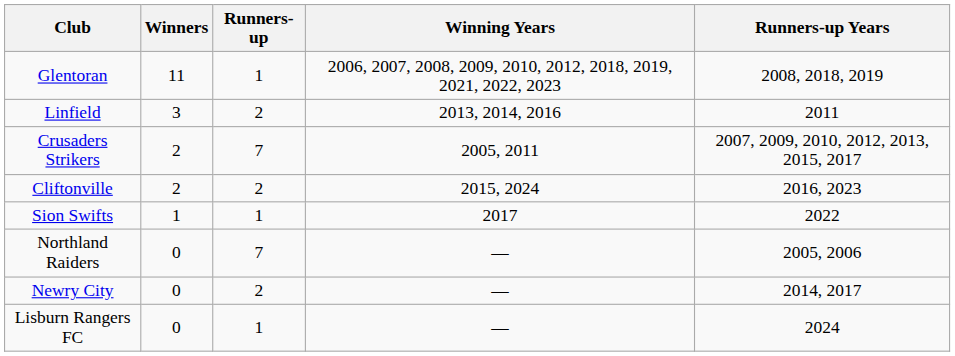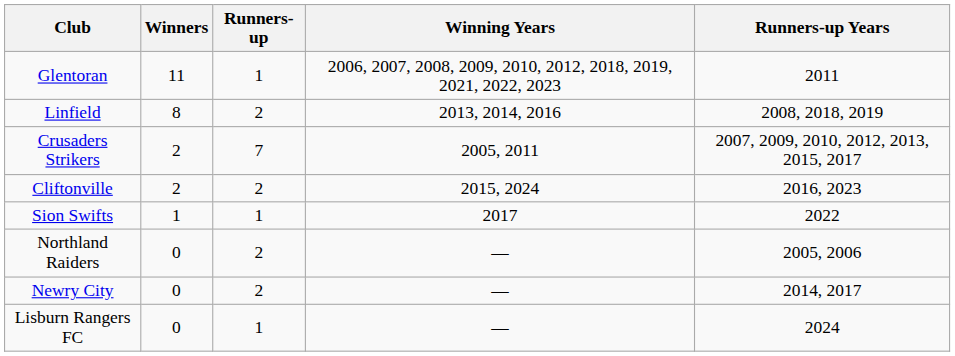 <table class="wikitable sortable" style="text-align: center;">
 <tr>
 <th>Club</th>
 <th>Winners</th>
 <th>Runners-up</th>
 <th>Winning Years</th>
 <th>Runners-up Years</th>
 </tr>
 <tr>
 <td><a href='#'>Glentoran</a></td>
 <td>11</td>
 <td>1</td>
 <td>2006, 2007, 2008, 2009, 2010, 2012, 2018, 2019, 2021, 2022, 2023</td>
-<td>2008, 2018, 2019</td>
+<td>2011</td>
 </tr>
 <tr>
 <td><a href='#'>Linfield</a></td>
-<td>3</td>
+<td>8</td>
 <td>2</td>
 <td>2013, 2014, 2016</td>
-<td>2011</td>
+<td>2008, 2018, 2019</td>
 </tr>
 <tr>
 <td><a href='#'>Crusaders Strikers</a></td>
 <td>2</td>
 <td>7</td>
 <td>2005, 2011</td>
 <td>2007, 2009, 2010, 2012, 2013, 2015, 2017</td>
 </tr>
 <tr>
 <td><a href='#'>Cliftonville</a></td>
 <td>2</td>
 <td>2</td>
 <td>2015, 2024</td>
 <td>2016, 2023</td>
 </tr>
 <tr>
 <td><a href='#'>Sion Swifts</a></td>
 <td>1</td>
 <td>1</td>
 <td>2017</td>
 <td>2022</td>
 </tr>
 <tr>
 <td>Northland Raiders</td>
 <td>0</td>
-<td>7</td>
+<td>2</td>
 <td>—</td>
 <td>2005, 2006</td>
 </tr>
 <tr>
 <td><a href='#'>Newry City</a></td>
 <td>0</td>
 <td>2</td>
 <td>—</td>
 <td>2014, 2017</td>
 </tr>
 <tr>
 <td>Lisburn Rangers FC</td>
 <td>0</td>
 <td>1</td>
 <td>—</td>
 <td>2024</td>
 </tr>
 </table>
